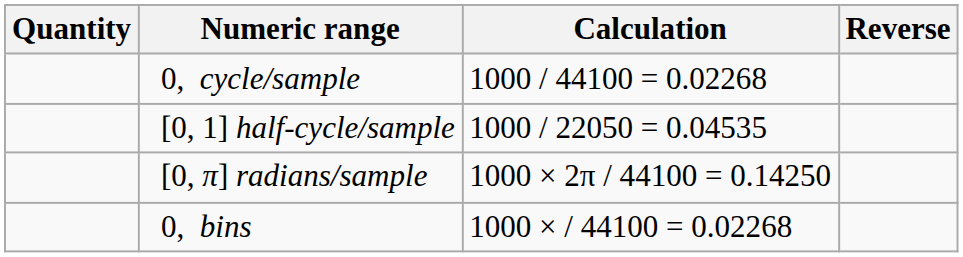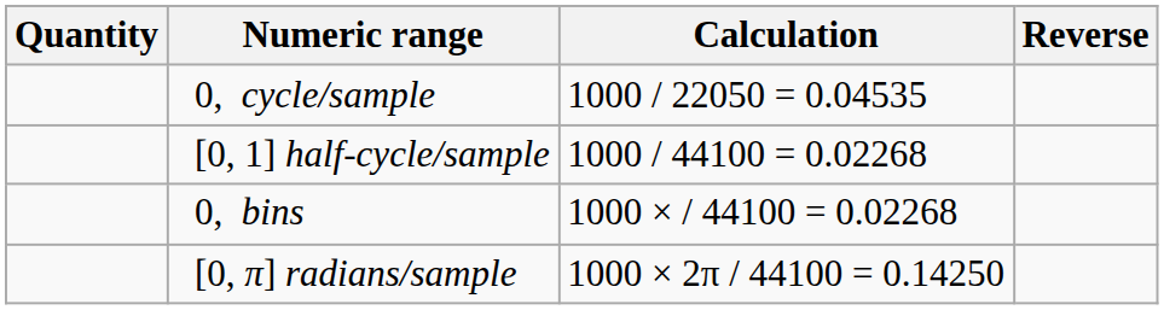 <table class="wikitable">
 <tr>
 <th><strong>Quantity</strong></th>
 <th><strong>Numeric range</strong></th>
 <th><strong>Calculation</strong></th>
 <th><strong>Reverse</strong></th>
 </tr>
 <tr>
 <td></td>
 <td>  0,  <em>cycle/sample</em></td>
+<td>1000 / 22050 = 0.04535</td>
+<td></td>
+</tr>
+<tr>
+<td></td>
+<td>  [0, 1] <em>half-cycle/sample</em></td>
 <td>1000 / 44100 = 0.02268</td>
 <td></td>
 </tr>
 <tr>
 <td></td>
-<td>  [0, 1] <em>half-cycle/sample</em></td>
-<td>1000 / 22050 = 0.04535</td>
+<td>  0,  <em>bins</em></td>
+<td>1000 ×  / 44100 = 0.02268 </td>
 <td></td>
 </tr>
 <tr>
 <td></td>
 <td>  [0, <em>π</em>] <em>radians/sample</em></td>
 <td>1000 × 2π / 44100 = 0.14250</td>
 <td></td>
 </tr>
-<tr>
-<td></td>
-<td>  0,  <em>bins</em></td>
-<td>1000 ×  / 44100 = 0.02268 </td>
-<td></td>
-</tr>
 </table>
